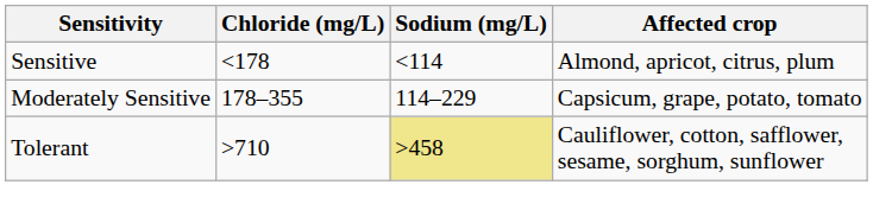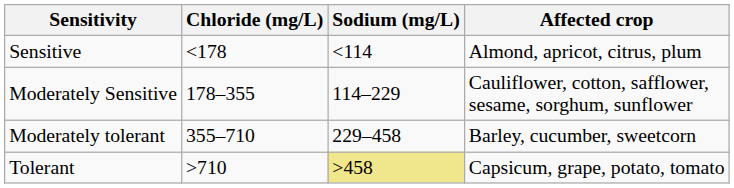 <table class="wikitable">
 <tr>
 <th>Sensitivity</th>
 <th>Chloride (mg/L)</th>
 <th>Sodium (mg/L)</th>
 <th>Affected crop</th>
 </tr>
 <tr>
 <td>Sensitive</td>
 <td><178</td>
 <td><114</td>
 <td>Almond, apricot, citrus, plum</td>
 </tr>
 <tr>
 <td>Moderately Sensitive</td>
 <td>178–355</td>
 <td>114–229</td>
-<td>Capsicum, grape, potato, tomato</td>
+<td>Cauliflower, cotton, safflower, <br> sesame, sorghum, sunflower</td>
+</tr>
+<tr>
+<td>Moderately tolerant</td>
+<td>355–710</td>
+<td>229–458</td>
+<td>Barley, cucumber, sweetcorn</td>
 </tr>
 <tr>
 <td>Tolerant</td>
 <td>>710</td>
 <td style="background: khaki;">>458</td>
-<td>Cauliflower, cotton, safflower, <br> sesame, sorghum, sunflower</td>
+<td>Capsicum, grape, potato, tomato</td>
 </tr>
 </table>
